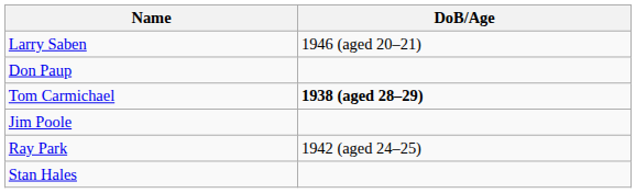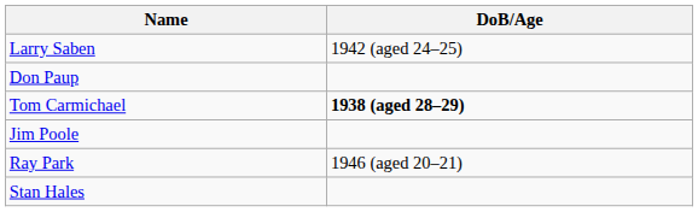 <table class="wikitable" style="width:600px; font-size:95%;">
 <tr>
 <th align="left">Name</th>
 <th align="left">DoB/Age</th>
 </tr>
 <tr>
 <td align="left"><a href='#'>Larry Saben</a></td>
-<td align="left">1946 (aged 20–21)</td>
+<td align="left">1942 (aged 24–25)</td>
 </tr>
 <tr>
 <td align="left"><a href='#'>Don Paup</a></td>
 <td align="left"></td>
 </tr>
 <tr>
 <td align="left"><a href='#'>Tom Carmichael</a></td>
 <td align="left"><strong>1938 (aged 28–29)</strong></td>
 </tr>
 <tr>
 <td align="left"><a href='#'>Jim Poole</a></td>
 <td align="left"></td>
 </tr>
 <tr>
 <td align="left"><a href='#'>Ray Park</a></td>
-<td align="left">1942 (aged 24–25)</td>
+<td align="left">1946 (aged 20–21)</td>
 </tr>
 <tr>
 <td align="left"><a href='#'>Stan Hales</a></td>
 <td align="left"></td>
 </tr>
 </table>
